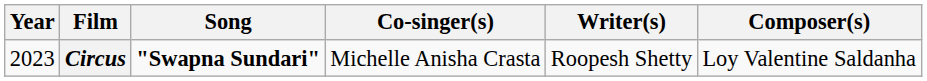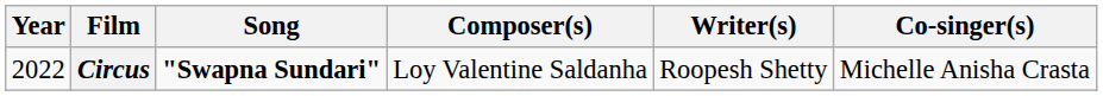 <table class="wikitable plainrowheaders">
 <tr>
 <th scope="col">Year</th>
 <th scope="col">Film</th>
 <th scope="col">Song</th>
+<th scope="col">Composer(s)</th>
+<th scope="col">Writer(s)</th>
 <th scope="col">Co-singer(s)</th>
-<th scope="col">Writer(s)</th>
-<th scope="col">Composer(s)</th>
 </tr>
 <tr>
-<td>2023</td>
+<td>2022</td>
 <th><em>Circus</em></th>
 <td><strong>"Swapna Sundari"</strong></td>
+<td>Loy Valentine Saldanha</td>
+<td>Roopesh Shetty</td>
 <td>Michelle Anisha Crasta</td>
-<td>Roopesh Shetty</td>
-<td>Loy Valentine Saldanha</td>
 </tr>
 </table>
